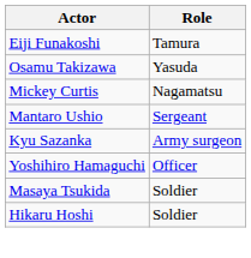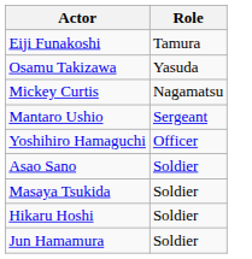 <table class="wikitable sortable">
 <tr style="background:#efefef;">
 <th>Actor</th>
 <th>Role</th>
 </tr>
 <tr>
 <td><a href='#'>Eiji Funakoshi</a></td>
 <td>Tamura</td>
 </tr>
 <tr>
 <td><a href='#'>Osamu Takizawa</a></td>
 <td>Yasuda</td>
 </tr>
 <tr>
 <td><a href='#'>Mickey Curtis</a></td>
 <td>Nagamatsu</td>
 </tr>
 <tr>
 <td><a href='#'>Mantaro Ushio</a></td>
 <td><a href='#'>Sergeant</a></td>
 </tr>
 <tr>
-<td><a href='#'>Kyu Sazanka</a></td>
-<td><a href='#'>Army surgeon</a></td>
+<td><a href='#'>Yoshihiro Hamaguchi</a></td>
+<td><a href='#'>Officer</a></td>
 </tr>
 <tr>
-<td><a href='#'>Yoshihiro Hamaguchi</a></td>
-<td><a href='#'>Officer</a></td>
+<td><a href='#'>Asao Sano</a></td>
+<td><a href='#'>Soldier</a></td>
 </tr>
 <tr>
 <td><a href='#'>Masaya Tsukida</a></td>
 <td>Soldier</td>
 </tr>
 <tr>
 <td><a href='#'>Hikaru Hoshi</a></td>
 <td>Soldier</td>
 </tr>
+<tr>
+<td><a href='#'>Jun Hamamura</a></td>
+<td>Soldier</td>
+</tr>
 </table>
